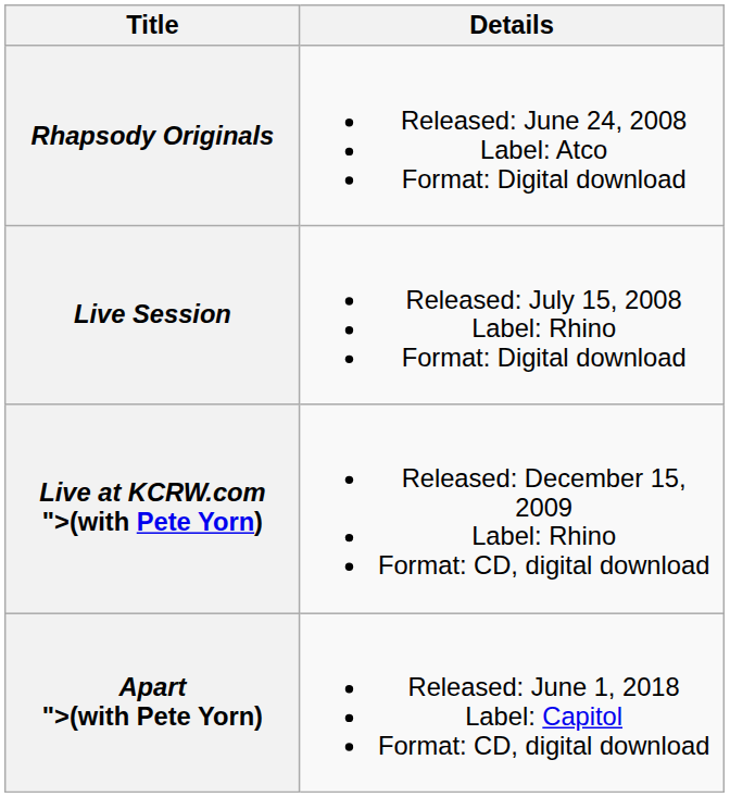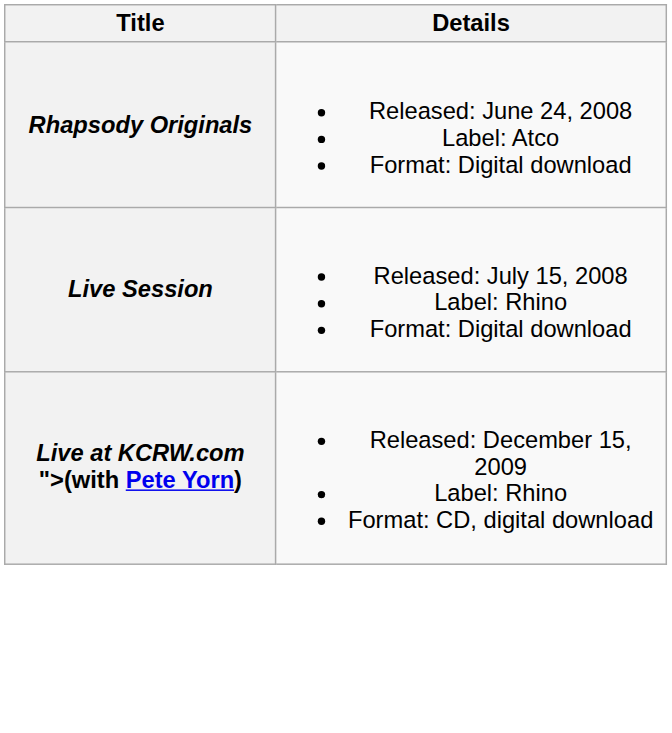 <table class="wikitable plainrowheaders" style="text-align:center;">
 <tr>
 <th scope="col" style="width:11em;">Title</th>
 <th scope="col" style="width:16em;">Details</th>
 </tr>
 <tr>
 <th scope="row"><em>Rhapsody Originals</em></th>
 <td><br><ul><li>Released: June 24, 2008</li><li>Label: Atco</li><li>Format: Digital download</li></ul></td>
 </tr>
 <tr>
 <th scope="row"><em>Live Session</em></th>
 <td><br><ul><li>Released: July 15, 2008</li><li>Label: Rhino</li><li>Format: Digital download</li></ul></td>
 </tr>
 <tr>
 <th scope="row"><em>Live at KCRW.com</em><br><span>">(with <a href='#'>Pete Yorn</a>)</span></th>
 <td><br><ul><li>Released: December 15, 2009</li><li>Label: Rhino</li><li>Format: CD, digital download</li></ul></td>
 </tr>
-<tr>
-<th scope="row"><em>Apart</em><br><span>">(with Pete Yorn)</span></th>
-<td><br><ul><li>Released: June 1, 2018</li><li>Label: <a href='#'>Capitol</a></li><li>Format: CD, digital download</li></ul></td>
-</tr>
 </table>
